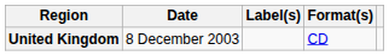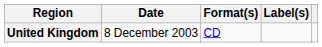 <table class="wikitable plainrowheaders">
 <tr>
 <th scope="col">Region</th>
 <th scope="col">Date</th>
+<th scope="col">Format(s)</th>
 <th scope="col">Label(s)</th>
-<th scope="col">Format(s)</th>
 <th scope="col"></th>
 </tr>
 <tr>
 <th scope="row">United Kingdom</th>
 <td>8 December 2003</td>
+<td><a href='#'>CD</a></td>
 <td></td>
-<td><a href='#'>CD</a></td>
 <td></td>
 </tr>
 </table>
